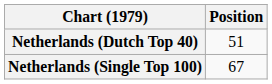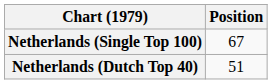 <table class="wikitable sortable plainrowheaders" style="text-align:center">
 <tr>
 <th scope="col">Chart (1979)</th>
 <th scope="col">Position</th>
 </tr>
 <tr>
+<th scope="row">Netherlands (Single Top 100)</th>
+<td>67</td>
+</tr>
+<tr>
 <th scope="row">Netherlands (Dutch Top 40)</th>
 <td>51</td>
 </tr>
-<tr>
-<th scope="row">Netherlands (Single Top 100)</th>
-<td>67</td>
-</tr>
 </table>
